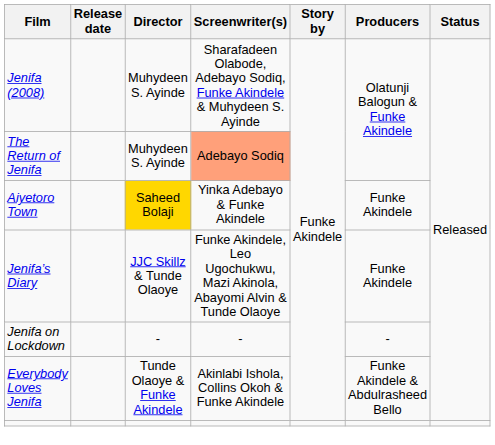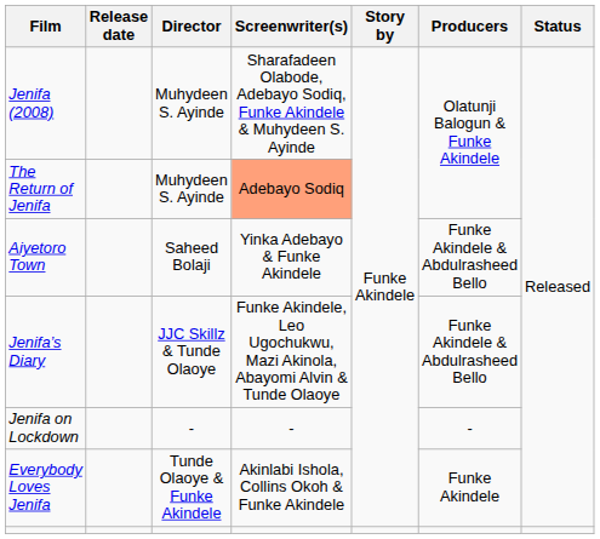 <table class="wikitable plainrowheaders" style="text-align:center;">
 <tr>
 <th>Film</th>
 <th>Release date</th>
 <th>Director</th>
 <th>Screenwriter(s)</th>
 <th>Story by</th>
 <th>Producers</th>
 <th>Status</th>
 </tr>
 <tr>
 <td style="text-align:left"><em><a href='#'>Jenifa (2008)</a></em></td>
 <td style="text-align:left"></td>
 <td>Muhydeen S. Ayinde</td>
 <td>Sharafadeen Olabode, Adebayo Sodiq, <a href='#'>Funke Akindele</a> & Muhydeen S. Ayinde</td>
 <td rowspan="6">Funke Akindele</td>
 <td rowspan="2">Olatunji Balogun &<br><a href='#'>Funke Akindele</a></td>
 <td rowspan="6">Released</td>
 </tr>
 <tr>
 <td style="text-align:left"><em><a href='#'>The Return of Jenifa</a></em></td>
 <td></td>
 <td>Muhydeen S. Ayinde</td>
 <td style="background: lightsalmon;">Adebayo Sodiq</td>
 </tr>
 <tr>
 <td style="text-align:left"><em><a href='#'>Aiyetoro Town</a></em></td>
 <td style="text-align:left"></td>
-<td style="background: gold;">Saheed Bolaji</td>
+<td>Saheed Bolaji</td>
 <td>Yinka Adebayo & Funke Akindele</td>
-<td>Funke Akindele</td>
+<td>Funke Akindele & Abdulrasheed Bello</td>
 </tr>
 <tr>
 <td style="text-align:left"><em><a href='#'>Jenifa’s Diary</a></em></td>
 <td></td>
 <td><a href='#'>JJC Skillz</a> & Tunde Olaoye</td>
 <td>Funke Akindele, Leo Ugochukwu, Mazi Akinola, Abayomi Alvin & Tunde Olaoye</td>
-<td>Funke Akindele</td>
+<td>Funke Akindele & Abdulrasheed Bello</td>
 </tr>
 <tr>
 <td style="text-align:left"><em>Jenifa on Lockdown</em></td>
 <td></td>
 <td>-</td>
 <td>-</td>
 <td>-</td>
 </tr>
 <tr>
 <td style="text-align:left"><em><a href='#'>Everybody Loves Jenifa</a></em></td>
 <td></td>
 <td>Tunde Olaoye &   <a href='#'>Funke Akindele</a></td>
 <td>Akinlabi Ishola, Collins Okoh & Funke Akindele</td>
-<td>Funke Akindele & Abdulrasheed Bello</td>
+<td>Funke Akindele</td>
 </tr>
 <tr>
 <td></td>
 <td></td>
 <td></td>
 <td></td>
 <td></td>
 <td></td>
 <td></td>
 </tr>
 </table>
